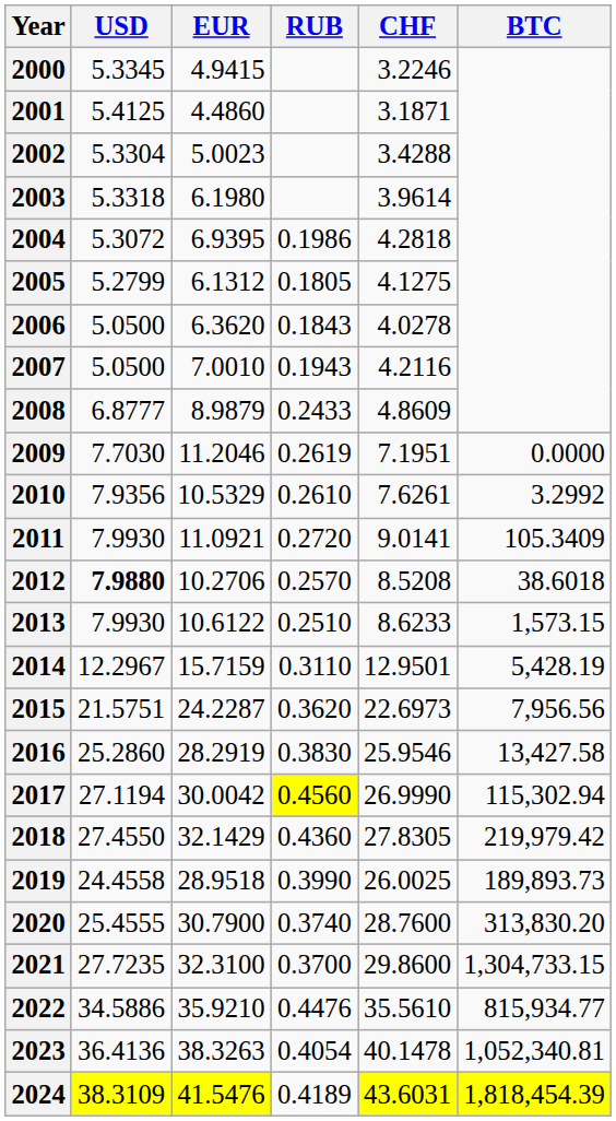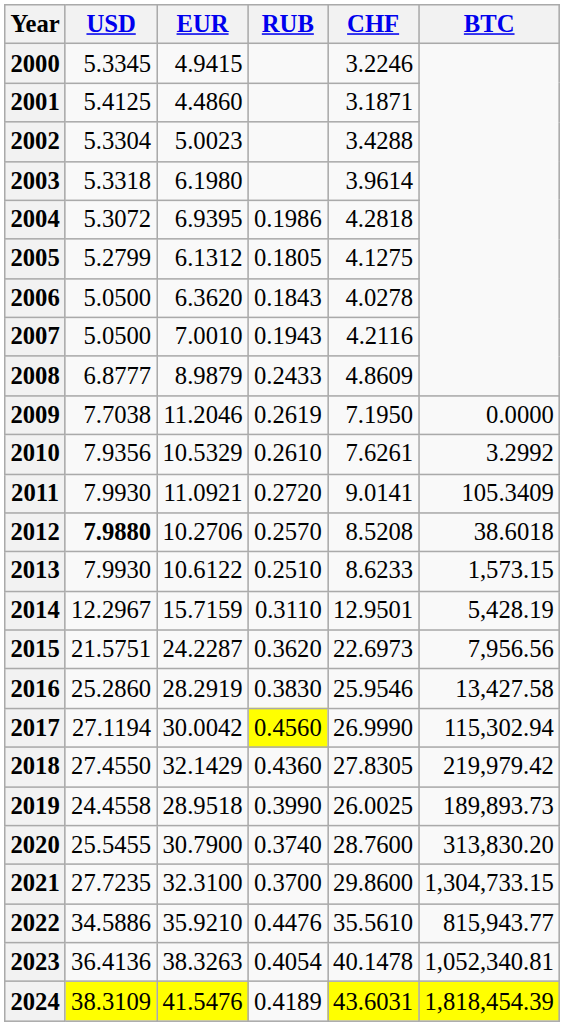 <table class="wikitable" style="text-align:right">
 <tr>
 <th scope="col">Year</th>
 <th scope="col"><a href='#'>USD</a></th>
 <th scope="col"><a href='#'>EUR</a></th>
 <th scope="col"><a href='#'>RUB</a></th>
 <th scope="col"><a href='#'>CHF</a></th>
 <th scope="col"><a href='#'>BTC</a></th>
 </tr>
 <tr>
 <th scope="row">2000</th>
 <td>5.3345</td>
 <td>4.9415</td>
 <td></td>
 <td>3.2246</td>
 </tr>
 <tr>
 <th scope="row">2001</th>
 <td>5.4125</td>
 <td>4.4860</td>
 <td></td>
 <td>3.1871</td>
 </tr>
 <tr>
 <th scope="row">2002</th>
 <td>5.3304</td>
 <td>5.0023</td>
 <td></td>
 <td>3.4288</td>
 </tr>
 <tr>
 <th scope="row">2003</th>
 <td>5.3318</td>
 <td>6.1980</td>
 <td></td>
 <td>3.9614</td>
 </tr>
 <tr>
 <th scope="row">2004</th>
 <td>5.3072</td>
 <td>6.9395</td>
 <td>0.1986</td>
 <td>4.2818</td>
 </tr>
 <tr>
 <th scope="row">2005</th>
 <td>5.2799</td>
 <td>6.1312</td>
 <td>0.1805</td>
 <td>4.1275</td>
 </tr>
 <tr>
 <th scope="row">2006</th>
 <td>5.0500</td>
 <td>6.3620</td>
 <td>0.1843</td>
 <td>4.0278</td>
 </tr>
 <tr>
 <th scope="row">2007</th>
 <td>5.0500</td>
 <td>7.0010</td>
 <td>0.1943</td>
 <td>4.2116</td>
 </tr>
 <tr>
 <th scope="row">2008</th>
 <td>6.8777</td>
 <td>8.9879</td>
 <td>0.2433</td>
 <td>4.8609</td>
 </tr>
 <tr>
 <th scope="row">2009</th>
-<td>7.7030</td>
+<td>7.7038</td>
 <td>11.2046</td>
 <td>0.2619</td>
-<td>7.1951</td>
+<td>7.1950</td>
 <td>0.0000</td>
 </tr>
 <tr>
 <th scope="row">2010</th>
 <td>7.9356</td>
 <td>10.5329</td>
 <td>0.2610</td>
 <td>7.6261</td>
 <td>3.2992</td>
 </tr>
 <tr>
 <th scope="row">2011</th>
 <td>7.9930</td>
 <td>11.0921</td>
 <td>0.2720</td>
 <td>9.0141</td>
 <td>105.3409</td>
 </tr>
 <tr>
 <th scope="row">2012</th>
 <td><strong>7.9880</strong></td>
 <td>10.2706</td>
 <td>0.2570</td>
 <td>8.5208</td>
 <td>38.6018</td>
 </tr>
 <tr>
 <th scope="row">2013</th>
 <td>7.9930</td>
 <td>10.6122</td>
 <td>0.2510</td>
 <td>8.6233</td>
 <td>1,573.15</td>
 </tr>
 <tr>
 <th scope="row">2014</th>
 <td>12.2967</td>
 <td>15.7159</td>
 <td>0.3110</td>
 <td>12.9501</td>
 <td>5,428.19</td>
 </tr>
 <tr>
 <th scope="row">2015</th>
 <td>21.5751</td>
 <td>24.2287</td>
 <td>0.3620</td>
 <td>22.6973</td>
 <td>7,956.56</td>
 </tr>
 <tr>
 <th scope="row">2016</th>
 <td>25.2860</td>
 <td>28.2919</td>
 <td>0.3830</td>
 <td>25.9546</td>
 <td>13,427.58</td>
 </tr>
 <tr>
 <th scope="row">2017</th>
 <td>27.1194</td>
 <td>30.0042</td>
 <td style="background:yellow">0.4560</td>
 <td>26.9990</td>
 <td>115,302.94</td>
 </tr>
 <tr>
 <th scope="row">2018</th>
 <td>27.4550</td>
 <td>32.1429</td>
 <td>0.4360</td>
 <td>27.8305</td>
 <td>219,979.42</td>
 </tr>
 <tr>
 <th scope="row">2019</th>
 <td>24.4558</td>
 <td>28.9518</td>
 <td>0.3990</td>
 <td>26.0025</td>
 <td>189,893.73</td>
 </tr>
 <tr>
 <th scope="row">2020</th>
-<td>25.4555</td>
+<td>25.5455</td>
 <td>30.7900</td>
 <td>0.3740</td>
 <td>28.7600</td>
 <td>313,830.20</td>
 </tr>
 <tr>
 <th scope="row">2021</th>
 <td>27.7235</td>
 <td>32.3100</td>
 <td>0.3700</td>
 <td>29.8600</td>
 <td>1,304,733.15</td>
 </tr>
 <tr>
 <th scope="row">2022</th>
 <td>34.5886</td>
 <td>35.9210</td>
 <td>0.4476</td>
 <td>35.5610</td>
-<td>815,934.77</td>
+<td>815,943.77</td>
 </tr>
 <tr>
 <th scope="row">2023</th>
 <td>36.4136</td>
 <td>38.3263</td>
 <td>0.4054</td>
 <td>40.1478</td>
 <td>1,052,340.81</td>
 </tr>
 <tr>
 <th scope="row">2024</th>
 <td style="background:yellow">38.3109</td>
 <td style="background:yellow">41.5476</td>
 <td>0.4189</td>
 <td style="background:yellow">43.6031</td>
 <td style="background:yellow">1,818,454.39</td>
 </tr>
 </table>
